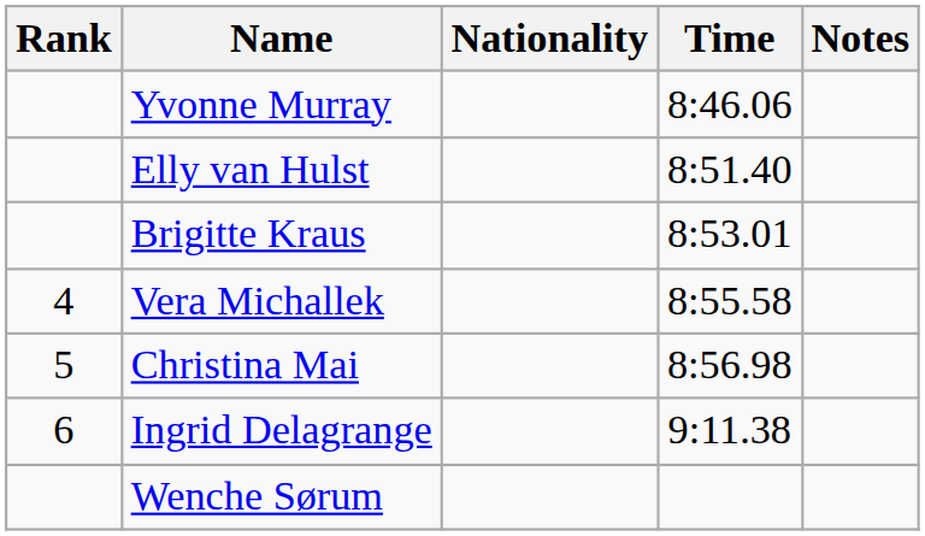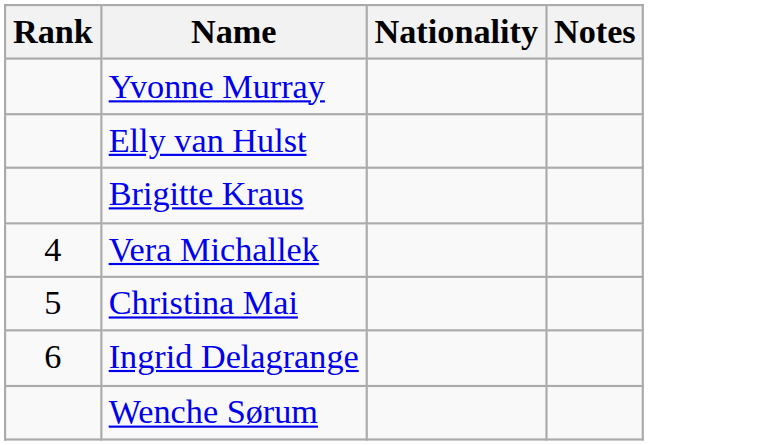 <table class="wikitable sortable" style="text-align:center">
 <tr>
 <th>Rank</th>
 <th>Name</th>
 <th>Nationality</th>
-<th>Time</th>
 <th>Notes</th>
 </tr>
 <tr>
 <td></td>
 <td align="left"><a href='#'>Yvonne Murray</a></td>
 <td align=left></td>
-<td>8:46.06</td>
 <td></td>
 </tr>
 <tr>
 <td></td>
 <td align="left"><a href='#'>Elly van Hulst</a></td>
 <td align=left></td>
-<td>8:51.40</td>
 <td></td>
 </tr>
 <tr>
 <td></td>
 <td align="left"><a href='#'>Brigitte Kraus</a></td>
 <td align=left></td>
-<td>8:53.01</td>
 <td></td>
 </tr>
 <tr>
 <td>4</td>
 <td align="left"><a href='#'>Vera Michallek</a></td>
 <td align=left></td>
-<td>8:55.58</td>
 <td></td>
 </tr>
 <tr>
 <td>5</td>
 <td align="left"><a href='#'>Christina Mai</a></td>
 <td align=left></td>
-<td>8:56.98</td>
 <td></td>
 </tr>
 <tr>
 <td>6</td>
 <td align="left"><a href='#'>Ingrid Delagrange</a></td>
 <td align=left></td>
-<td>9:11.38</td>
 <td></td>
 </tr>
 <tr>
 <td></td>
 <td align="left"><a href='#'>Wenche Sørum</a></td>
 <td align=left></td>
 <td></td>
-<td></td>
 </tr>
 </table>
